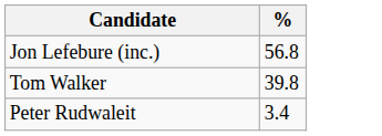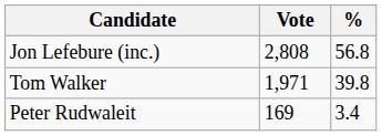 <table class="wikitable">
 <tr>
 <th bgcolor="#DDDDFF" width="200px">Candidate</th>
+<th bgcolor="#DDDDFF" width="50px">Vote</th>
 <th bgcolor="#DDDDFF" width="30px">%</th>
 </tr>
 <tr>
 <td>Jon Lefebure (inc.)</td>
+<td>2,808</td>
 <td>56.8</td>
 </tr>
 <tr>
 <td>Tom Walker</td>
+<td>1,971</td>
 <td>39.8</td>
 </tr>
 <tr>
 <td>Peter Rudwaleit</td>
+<td>169</td>
 <td>3.4</td>
 </tr>
 </table>
